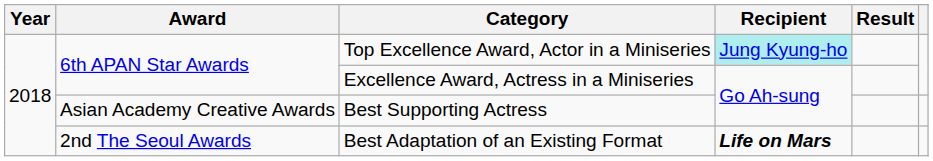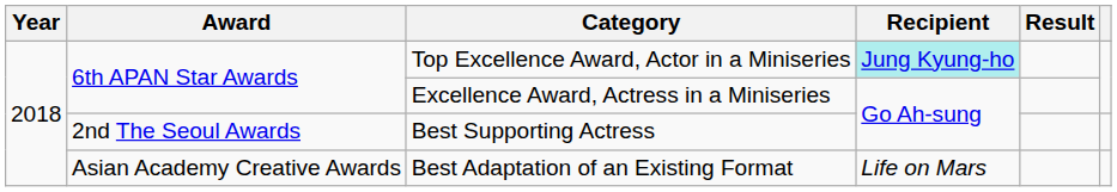 <table class="wikitable">
 <tr>
 <th>Year</th>
 <th>Award</th>
 <th>Category</th>
 <th>Recipient</th>
 <th>Result</th>
 <th></th>
 </tr>
 <tr>
 <td rowspan=4>2018</td>
 <td rowspan=2><a href='#'>6th APAN Star Awards</a></td>
 <td>Top Excellence Award, Actor in a Miniseries</td>
 <td style="background: paleturquoise;"><a href='#'>Jung Kyung-ho</a></td>
 <td></td>
 <td rowspan=2></td>
 </tr>
 <tr>
 <td>Excellence Award, Actress in a Miniseries</td>
 <td rowspan=2><a href='#'>Go Ah-sung</a></td>
 <td></td>
 </tr>
 <tr>
-<td>Asian Academy Creative Awards</td>
+<td>2nd <a href='#'>The Seoul Awards</a></td>
 <td>Best Supporting Actress</td>
 <td></td>
 <td></td>
 </tr>
 <tr>
-<td>2nd <a href='#'>The Seoul Awards</a></td>
+<td>Asian Academy Creative Awards</td>
 <td>Best Adaptation of an Existing Format</td>
-<td><strong><em>Life on Mars</em></strong></td>
+<td><em>Life on Mars</em></td>
 <td></td>
 <td></td>
 </tr>
 </table>
